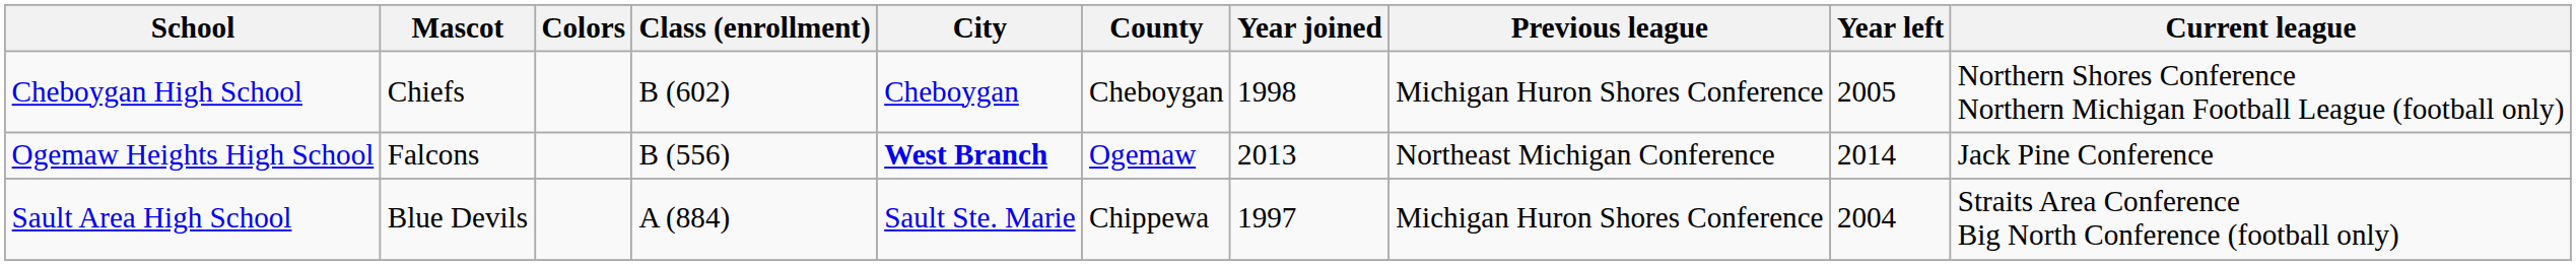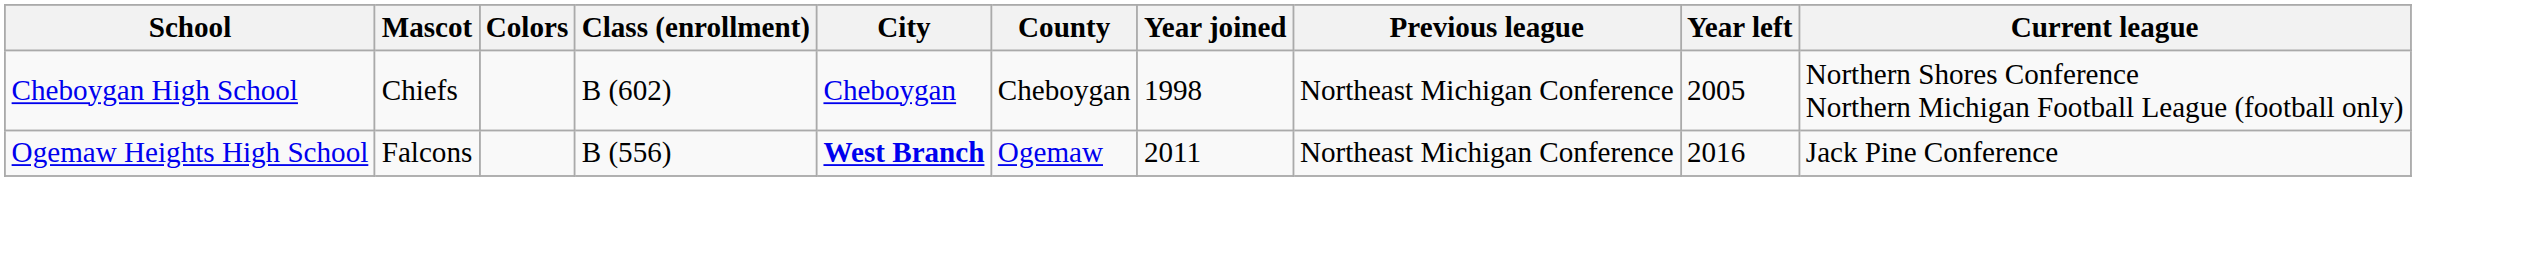 <table class="wikitable sortable">
 <tr>
 <th scope="col">School</th>
 <th scope="col">Mascot</th>
 <th scope="col">Colors</th>
 <th scope="col">Class (enrollment)</th>
 <th scope="col">City</th>
 <th scope="col">County</th>
 <th>Year joined</th>
 <th scope="col">Previous league</th>
 <th scope="col">Year left</th>
 <th scope="col">Current league</th>
 </tr>
 <tr>
 <td><a href='#'>Cheboygan High School</a></td>
 <td>Chiefs</td>
 <td> </td>
 <td>B (602)</td>
 <td><a href='#'>Cheboygan</a></td>
 <td>Cheboygan</td>
 <td>1998</td>
-<td>Michigan Huron Shores Conference</td>
+<td>Northeast Michigan Conference</td>
 <td>2005</td>
 <td>Northern Shores Conference<br> Northern Michigan Football League (football only)</td>
 </tr>
 <tr>
 <td><a href='#'>Ogemaw Heights High School</a></td>
 <td>Falcons</td>
 <td> </td>
 <td>B (556)</td>
 <td><strong><a href='#'>West Branch</a></strong></td>
 <td><a href='#'>Ogemaw</a></td>
-<td>2013</td>
+<td>2011</td>
 <td>Northeast Michigan Conference</td>
-<td>2014</td>
+<td>2016</td>
 <td>Jack Pine Conference</td>
 </tr>
-<tr>
-<td><a href='#'>Sault Area High School</a></td>
-<td>Blue Devils</td>
-<td> </td>
-<td>A (884)</td>
-<td><a href='#'>Sault Ste. Marie</a></td>
-<td>Chippewa</td>
-<td>1997</td>
-<td>Michigan Huron Shores Conference</td>
-<td>2004</td>
-<td>Straits Area Conference<br> Big North Conference (football only)</td>
-</tr>
 </table>
